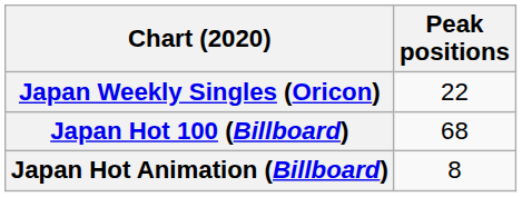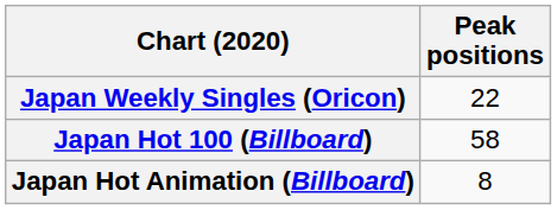 <table class="wikitable sortable plainrowheaders" style="text-align:center;">
 <tr>
 <th scope="col">Chart (2020)</th>
 <th scope="col">Peak<br>positions</th>
 </tr>
 <tr>
 <th scope="row"><a href='#'>Japan Weekly Singles</a> (<a href='#'>Oricon</a>)</th>
 <td>22</td>
 </tr>
 <tr>
 <th scope="row"><a href='#'>Japan Hot 100</a> (<em><a href='#'>Billboard</a></em>)</th>
-<td>68</td>
+<td>58</td>
 </tr>
 <tr>
 <th scope="row">Japan Hot Animation (<em><a href='#'>Billboard</a></em>)</th>
 <td>8</td>
 </tr>
 </table>
